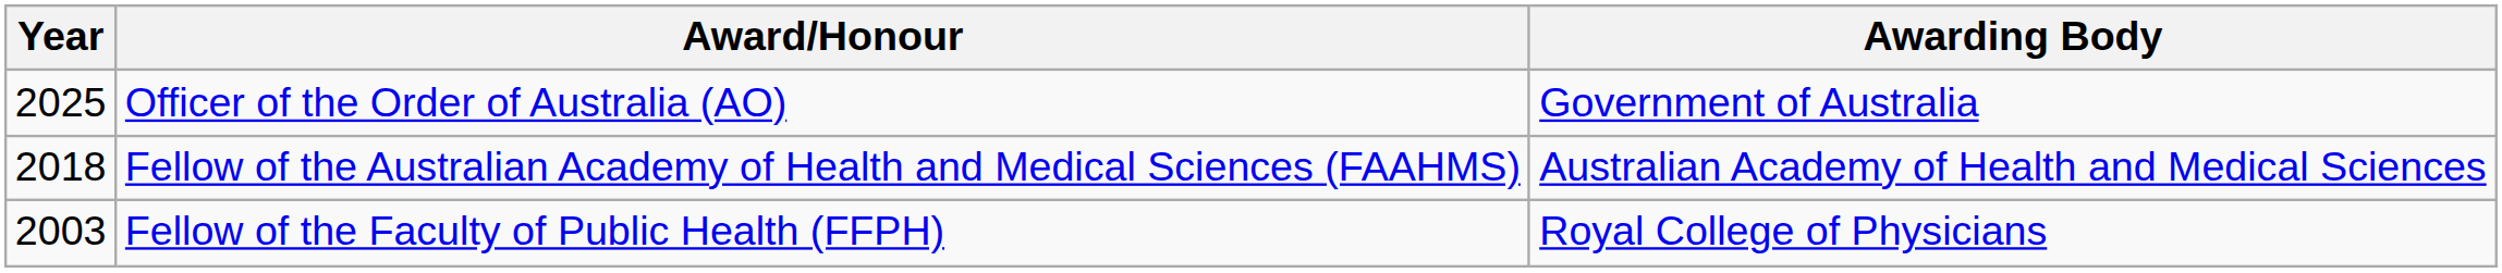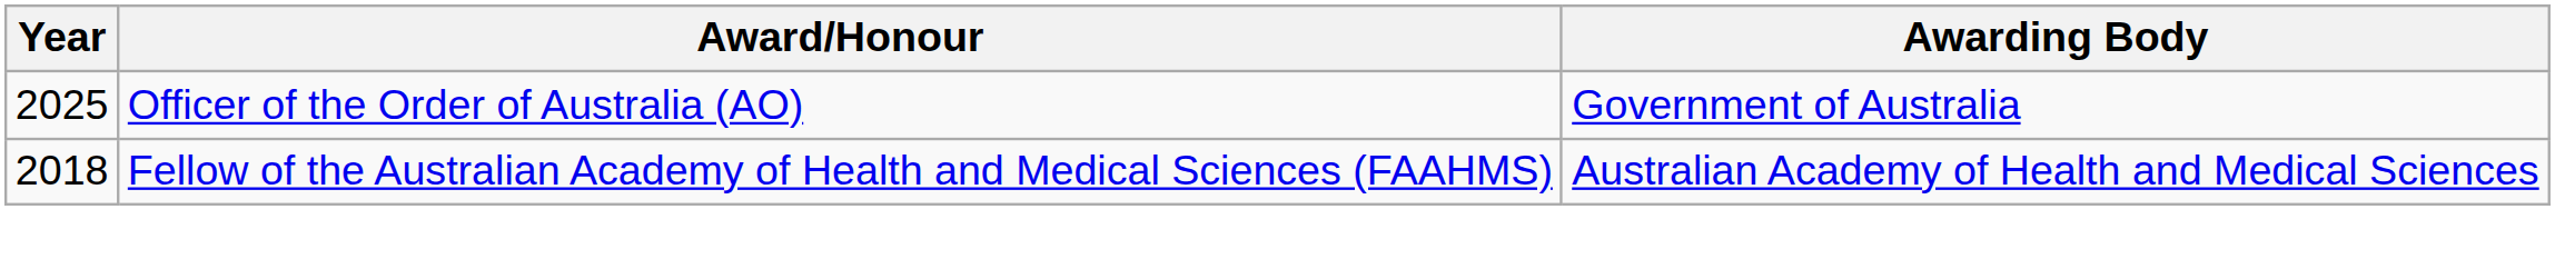 <table class="wikitable">
 <tr>
 <th>Year</th>
 <th>Award/Honour</th>
 <th>Awarding Body</th>
 </tr>
 <tr>
 <td>2025</td>
 <td><a href='#'>Officer of the Order of Australia (AO)</a></td>
 <td><a href='#'>Government of Australia</a></td>
 </tr>
 <tr>
 <td>2018</td>
 <td><a href='#'>Fellow of the Australian Academy of Health and Medical Sciences (FAAHMS)</a></td>
 <td><a href='#'>Australian Academy of Health and Medical Sciences</a></td>
 </tr>
-<tr>
-<td>2003</td>
-<td><a href='#'>Fellow of the Faculty of Public Health (FFPH)</a></td>
-<td><a href='#'>Royal College of Physicians</a></td>
-</tr>
 </table>
